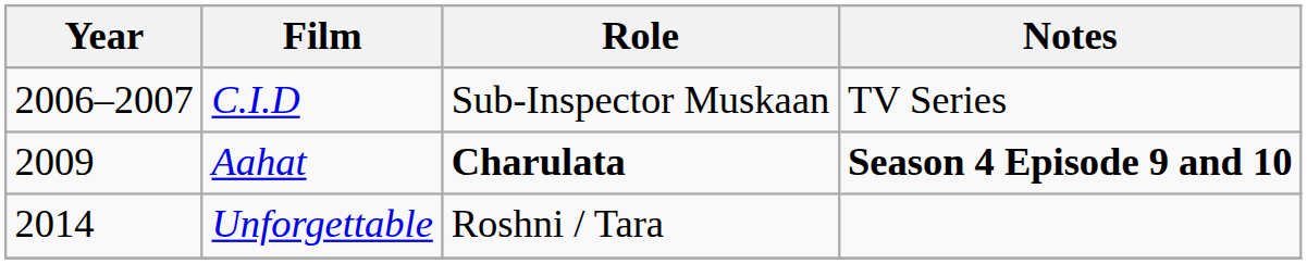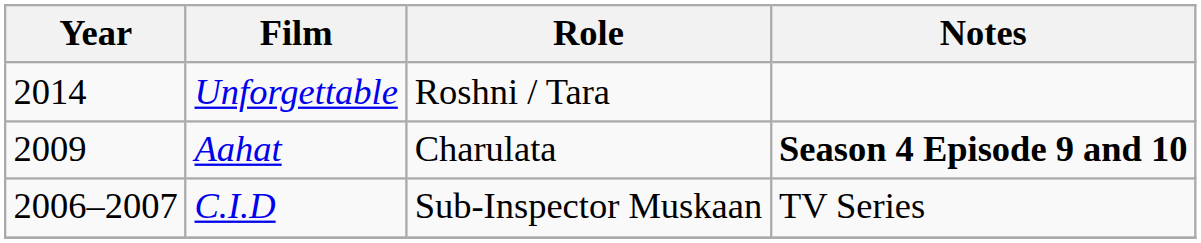 <table class="wikitable">
 <tr>
 <th>Year</th>
 <th>Film</th>
 <th>Role</th>
 <th>Notes</th>
 </tr>
 <tr>
+<td>2014</td>
+<td><em><a href='#'>Unforgettable</a></em></td>
+<td>Roshni / Tara</td>
+<td></td>
+</tr>
+<tr>
+<td>2009</td>
+<td><em><a href='#'>Aahat</a></em></td>
+<td>Charulata</td>
+<td><strong>Season 4 Episode 9 and 10</strong></td>
+</tr>
+<tr>
 <td>2006–2007</td>
 <td><a href='#'><em>C.I.D</em></a></td>
 <td>Sub-Inspector Muskaan</td>
 <td>TV Series</td>
 </tr>
 <tr>
-<td>2009</td>
-<td><em><a href='#'>Aahat</a></em></td>
-<td><strong>Charulata</strong></td>
-<td><strong>Season 4 Episode 9 and 10</strong></td>
-</tr>
-<tr>
-<td>2014</td>
-<td><em><a href='#'>Unforgettable</a></em></td>
-<td>Roshni / Tara</td>
-<td></td>
-</tr>
-<tr>
 </tr>
 </table>
